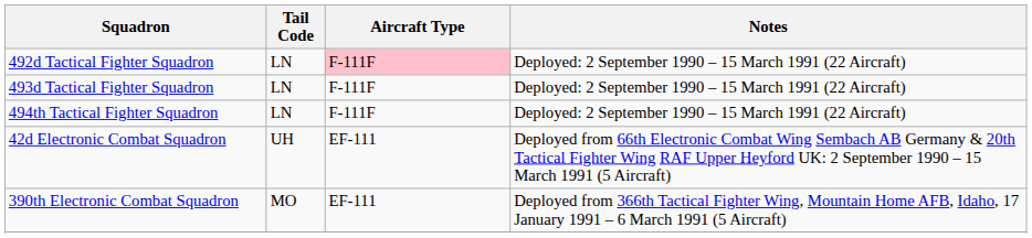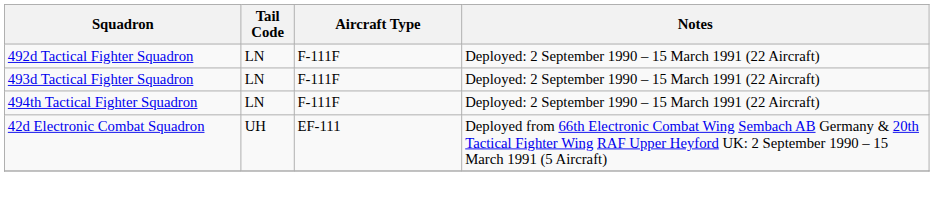 <table class="wikitable">
 <tr>
 <th scope="col" width="250">Squadron</th>
 <th scope="col" width="50">Tail Code</th>
 <th scope="col" width="175">Aircraft Type</th>
 <th scope="col" width="500">Notes</th>
 </tr>
 <tr valign="top">
 <td><a href='#'>492d Tactical Fighter Squadron</a></td>
 <td>LN</td>
-<td style="background: pink;">F-111F</td>
+<td>F-111F</td>
 <td>Deployed: 2 September 1990 – 15 March 1991 (22 Aircraft)</td>
 </tr>
 <tr valign="top">
 <td><a href='#'>493d Tactical Fighter Squadron</a></td>
 <td>LN</td>
 <td>F-111F</td>
 <td>Deployed: 2 September 1990 – 15 March 1991 (22 Aircraft)</td>
 </tr>
 <tr valign="top">
 <td><a href='#'>494th Tactical Fighter Squadron</a></td>
 <td>LN</td>
 <td>F-111F</td>
 <td>Deployed: 2 September 1990 – 15 March 1991 (22 Aircraft)</td>
 </tr>
 <tr valign="top">
 <td><a href='#'>42d Electronic Combat Squadron</a></td>
 <td>UH</td>
 <td>EF-111</td>
 <td>Deployed from <a href='#'>66th Electronic Combat Wing</a> <a href='#'>Sembach AB</a> Germany & <a href='#'>20th Tactical Fighter Wing</a> <a href='#'>RAF Upper Heyford</a> UK: 2 September 1990 – 15 March 1991 (5 Aircraft)</td>
 </tr>
-<tr valign="top">
-<td><a href='#'>390th Electronic Combat Squadron</a></td>
-<td>MO</td>
-<td>EF-111</td>
-<td>Deployed from <a href='#'>366th Tactical Fighter Wing</a>, <a href='#'>Mountain Home AFB</a>, <a href='#'>Idaho</a>, 17 January 1991 – 6 March 1991 (5 Aircraft)</td>
-</tr>
 <tr>
 </tr>
 <tr>
 </tr>
 </table>
